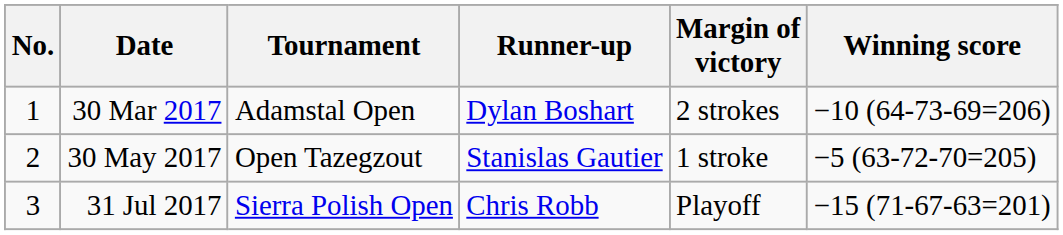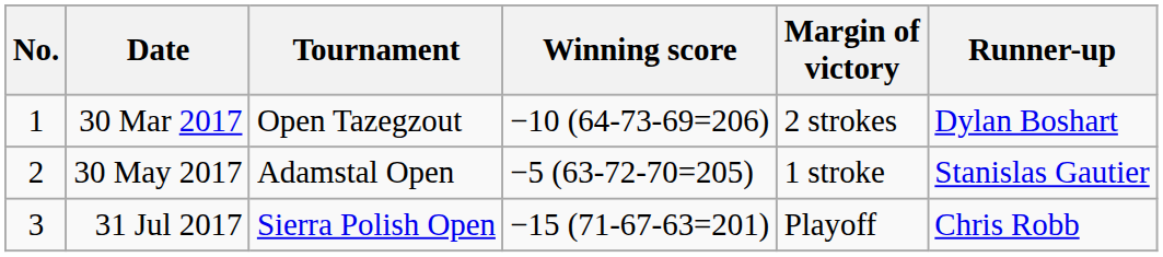 <table class="wikitable" style="font-size:95%;">
 <tr>
 <th>No.</th>
 <th>Date</th>
 <th>Tournament</th>
+<th>Winning score</th>
+<th>Margin of<br>victory</th>
 <th>Runner-up</th>
-<th>Margin of<br>victory</th>
-<th>Winning score</th>
 </tr>
 <tr>
 <td align=center>1</td>
 <td align=right>30 Mar <a href='#'>2017</a></td>
-<td>Adamstal Open</td>
+<td>Open Tazegzout</td>
+<td>−10 (64-73-69=206)</td>
+<td>2 strokes</td>
 <td> <a href='#'>Dylan Boshart</a></td>
-<td>2 strokes</td>
-<td>−10 (64-73-69=206)</td>
 </tr>
 <tr>
 <td align=center>2</td>
 <td align=right>30 May 2017</td>
-<td>Open Tazegzout</td>
+<td>Adamstal Open</td>
+<td>−5 (63-72-70=205)</td>
+<td>1 stroke</td>
 <td> <a href='#'>Stanislas Gautier</a></td>
-<td>1 stroke</td>
-<td>−5 (63-72-70=205)</td>
 </tr>
 <tr>
 <td align=center>3</td>
 <td align=right>31 Jul 2017</td>
 <td><a href='#'>Sierra Polish Open</a></td>
+<td>−15 (71-67-63=201)</td>
+<td>Playoff</td>
 <td> <a href='#'>Chris Robb</a></td>
-<td>Playoff</td>
-<td>−15 (71-67-63=201)</td>
 </tr>
 </table>
